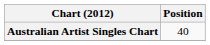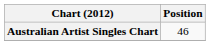 <table class="wikitable plainrowheaders">
 <tr>
 <th scope="col">Chart (2012)</th>
 <th scope="col">Position</th>
 </tr>
 <tr>
 <th scope="row">Australian Artist Singles Chart</th>
-<td style="text-align:center;">40</td>
+<td style="text-align:center;">46</td>
 </tr>
 <tr>
 </tr>
 </table>
